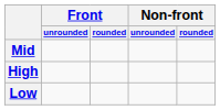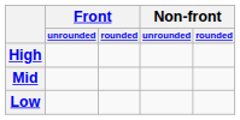 <table class="wikitable" style="text-align: center;">
 <tr>
 <th rowspan="2"></th>
 <th colspan="2"><a href='#'>Front</a></th>
 <th colspan="2">Non-front</th>
 </tr>
 <tr style="font-size: x-small;">
 <th><a href='#'>unrounded</a></th>
 <th><a href='#'>rounded</a></th>
 <th><a href='#'>unrounded</a></th>
 <th><a href='#'>rounded</a></th>
 </tr>
 <tr>
+<th><a href='#'>High</a></th>
+<td> </td>
+<td></td>
+<td> </td>
+<td></td>
+</tr>
+<tr>
 <th><a href='#'>Mid</a></th>
 <td> </td>
 <td> </td>
 <td></td>
 <td> </td>
-</tr>
-<tr>
-<th><a href='#'>High</a></th>
-<td> </td>
-<td></td>
-<td> </td>
-<td></td>
 </tr>
 <tr>
 <th><a href='#'>Low</a></th>
 <td></td>
 <td></td>
 <td> </td>
 <td></td>
 </tr>
 </table>
